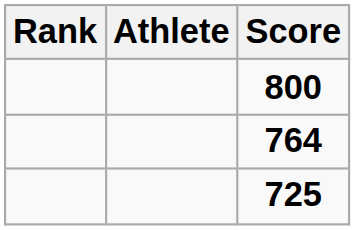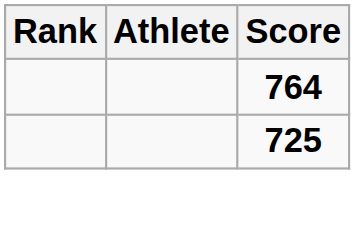 <table class=wikitable style="text-align:center;">
 <tr>
 <th>Rank</th>
 <th>Athlete</th>
 <th>Score</th>
-</tr>
-<tr>
-<td></td>
-<td align=left></td>
-<td><strong>800</strong></td>
 </tr>
 <tr>
 <td></td>
 <td align=left></td>
 <td><strong>764</strong></td>
 </tr>
 <tr>
 <td></td>
 <td align=left></td>
 <td><strong>725</strong></td>
 </tr>
 </table>
